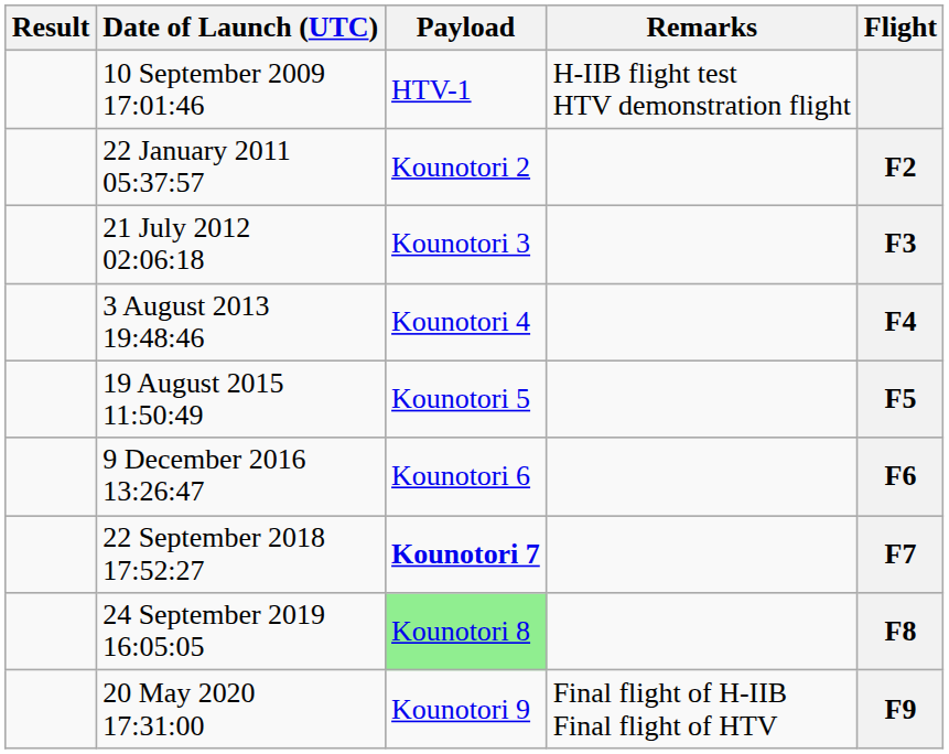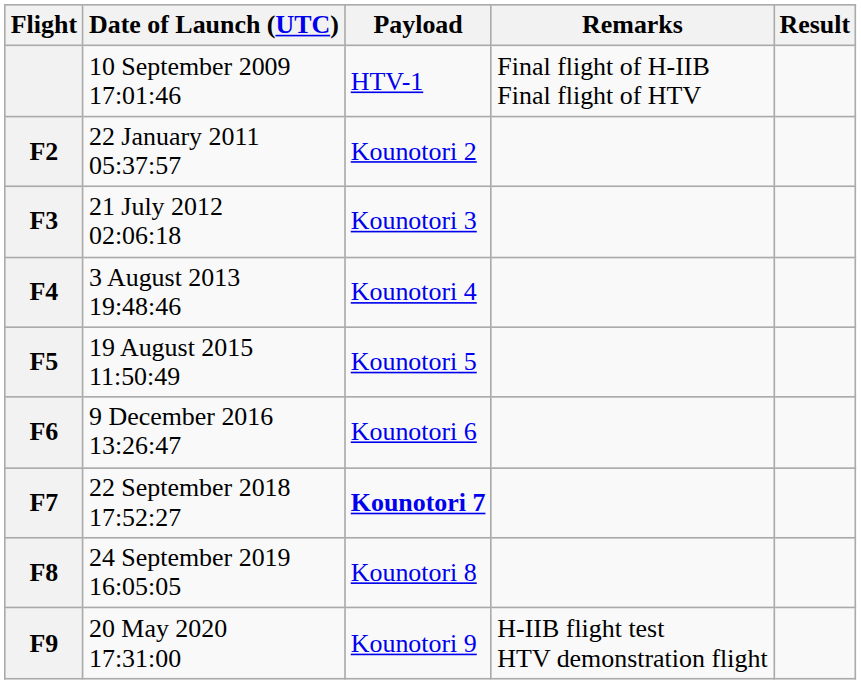 <table class="wikitable">
 <tr>
-<th>Result</th>
+<th>Flight</th>
 <th>Date of Launch (<a href='#'>UTC</a>)</th>
 <th>Payload</th>
 <th>Remarks</th>
-<th>Flight</th>
+<th>Result</th>
 </tr>
 <tr>
-<td></td>
+<th></th>
 <td>10 September 2009<br>17:01:46</td>
 <td><a href='#'>HTV-1</a></td>
-<td>H-IIB flight test<br>HTV demonstration flight</td>
-<th></th>
+<td>Final flight of H-IIB<br>Final flight of HTV</td>
+<td></td>
 </tr>
 <tr>
-<td></td>
+<th>F2</th>
 <td>22 January 2011<br>05:37:57</td>
 <td><a href='#'>Kounotori 2</a></td>
 <td></td>
-<th>F2</th>
+<td></td>
 </tr>
 <tr>
-<td></td>
+<th>F3</th>
 <td>21 July 2012<br>02:06:18</td>
 <td><a href='#'>Kounotori 3</a></td>
 <td></td>
-<th>F3</th>
+<td></td>
 </tr>
 <tr>
-<td></td>
+<th>F4</th>
 <td>3 August 2013<br>19:48:46</td>
 <td><a href='#'>Kounotori 4</a></td>
 <td></td>
-<th>F4</th>
+<td></td>
 </tr>
 <tr>
-<td></td>
+<th>F5</th>
 <td>19 August 2015<br>11:50:49</td>
 <td><a href='#'>Kounotori 5</a></td>
 <td></td>
-<th>F5</th>
+<td></td>
 </tr>
 <tr>
-<td></td>
+<th>F6</th>
 <td>9 December 2016<br>13:26:47</td>
 <td><a href='#'>Kounotori 6</a></td>
 <td></td>
-<th>F6</th>
+<td></td>
 </tr>
 <tr>
-<td></td>
+<th>F7</th>
 <td>22 September 2018<br>17:52:27</td>
 <td><strong><a href='#'>Kounotori 7</a></strong></td>
 <td></td>
-<th>F7</th>
+<td></td>
 </tr>
 <tr>
+<th>F8</th>
+<td>24 September 2019<br>16:05:05</td>
+<td><a href='#'>Kounotori 8</a></td>
 <td></td>
-<td>24 September 2019<br>16:05:05</td>
-<td style="background: lightgreen;"><a href='#'>Kounotori 8</a></td>
 <td></td>
-<th>F8</th>
 </tr>
 <tr>
-<td></td>
+<th>F9</th>
 <td>20 May 2020<br>17:31:00</td>
 <td><a href='#'>Kounotori 9</a></td>
-<td>Final flight of H-IIB<br>Final flight of HTV</td>
-<th>F9</th>
+<td>H-IIB flight test<br>HTV demonstration flight</td>
+<td></td>
 </tr>
 </table>
